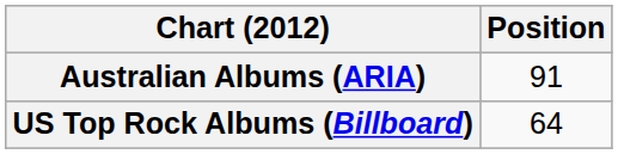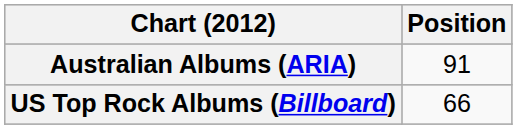 <table class="wikitable plainrowheaders sortable" style="text-align:center;">
 <tr>
 <th scope="col">Chart (2012)</th>
 <th scope="col">Position</th>
 </tr>
 <tr>
 <th scope="row">Australian Albums (<a href='#'>ARIA</a>)</th>
 <td>91</td>
 </tr>
 <tr>
 <th scope="row">US Top Rock Albums (<a href='#'><em>Billboard</em></a>)</th>
-<td>64</td>
+<td>66</td>
 </tr>
 </table>
